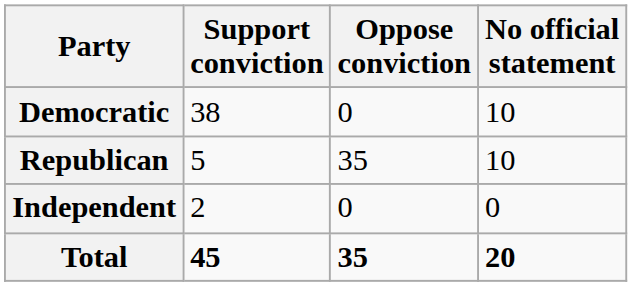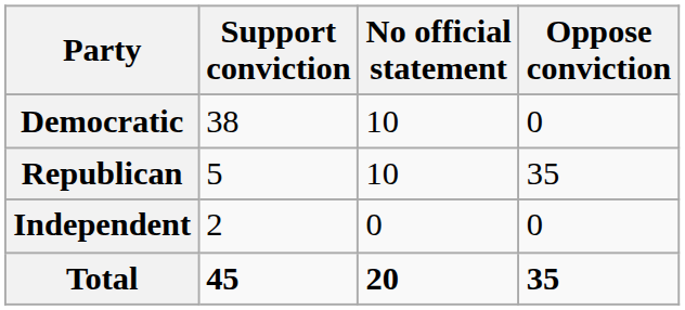 <table class="wikitable plainrowheaders" style="float:right; margin-left: 10px;">
 <tr>
 <th scope="col">Party</th>
 <th scope="col">Support<br>conviction</th>
+<th scope="col">No official<br>statement</th>
 <th scope="col">Oppose<br>conviction</th>
-<th scope="col">No official<br>statement</th>
 </tr>
 <tr>
 <th scope="row">Democratic</th>
 <td>38</td>
+<td>10</td>
 <td>0</td>
-<td>10</td>
 </tr>
 <tr>
 <th scope="row">Republican</th>
 <td>5</td>
+<td>10</td>
 <td>35</td>
-<td>10</td>
 </tr>
 <tr>
 <th scope="row">Independent</th>
 <td>2</td>
 <td>0</td>
 <td>0</td>
 </tr>
 <tr>
 <th scope="row"><strong>Total</strong></th>
 <td><strong>45</strong></td>
+<td><strong>20</strong></td>
 <td><strong>35</strong></td>
-<td><strong>20</strong></td>
 </tr>
 </table>
